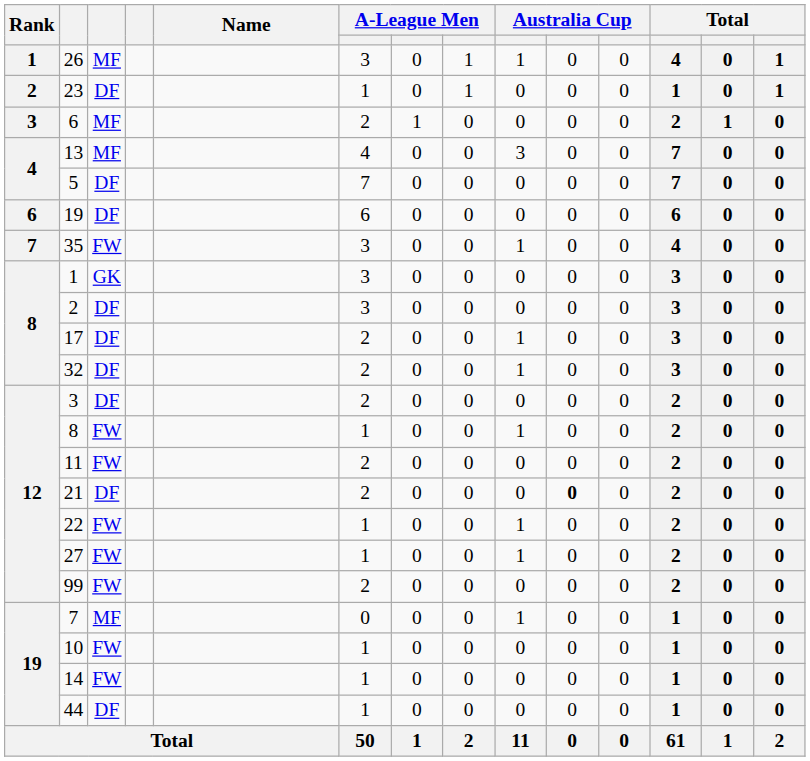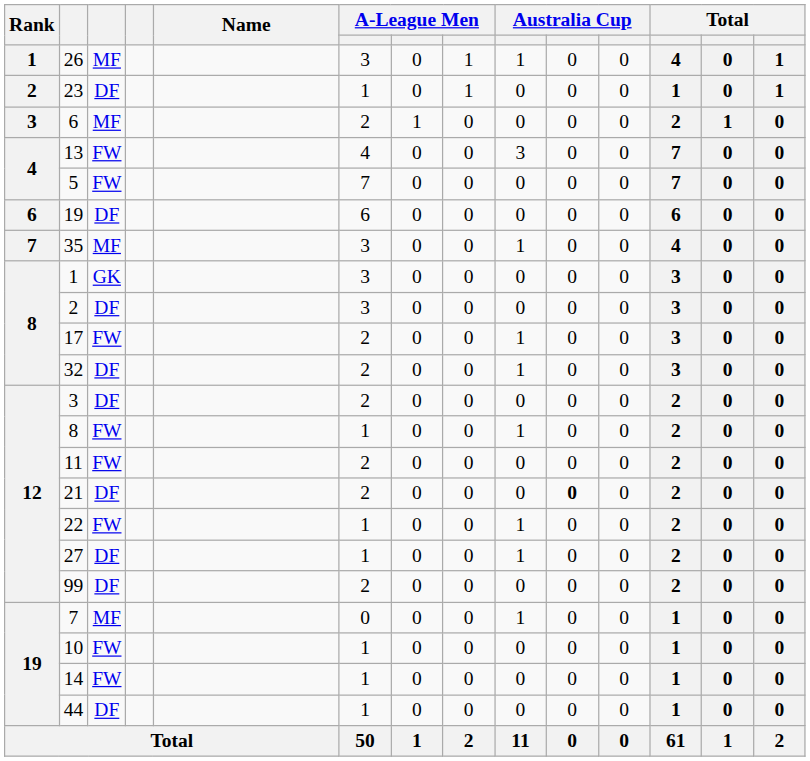 <table class="wikitable sortable" style="text-align:center;">
 <tr>
 <th rowspan="2" width="15">Rank</th>
 <th rowspan="2" width="15"></th>
 <th rowspan="2" width="15"></th>
 <th rowspan="2" width="15"></th>
 <th rowspan="2" width="145">Name</th>
 <th colspan="3" width="120"><a href='#'>A-League Men</a></th>
 <th colspan="3" width="120"><a href='#'>Australia Cup</a></th>
 <th colspan="3" width="120">Total</th>
 </tr>
 <tr>
 <th style="width:30px"></th>
 <th style="width:30px"></th>
 <th style="width:30px"></th>
 <th style="width:30px"></th>
 <th style="width:30px"></th>
 <th style="width:30px"></th>
 <th style="width:30px"></th>
 <th style="width:30px"></th>
 <th style="width:30px"></th>
 </tr>
 <tr>
 <th>1</th>
 <td>26</td>
 <td><a href='#'>MF</a></td>
 <td></td>
 <td align="left"><br></td>
 <td>3</td>
 <td>0</td>
 <td>1<br></td>
 <td>1</td>
 <td>0</td>
 <td>0<br></td>
 <th>4</th>
 <th>0</th>
 <th>1</th>
 </tr>
 <tr>
 <th>2</th>
 <td>23</td>
 <td><a href='#'>DF</a></td>
 <td></td>
 <td align="left"><br></td>
 <td>1</td>
 <td>0</td>
 <td>1<br></td>
 <td>0</td>
 <td>0</td>
 <td>0<br></td>
 <th>1</th>
 <th>0</th>
 <th>1</th>
 </tr>
 <tr>
 <th>3</th>
 <td>6</td>
 <td><a href='#'>MF</a></td>
 <td></td>
 <td align="left"><br></td>
 <td>2</td>
 <td>1</td>
 <td>0<br></td>
 <td>0</td>
 <td>0</td>
 <td>0<br></td>
 <th>2</th>
 <th>1</th>
 <th>0</th>
 </tr>
 <tr>
 <th rowspan="2">4</th>
 <td>13</td>
-<td><a href='#'>MF</a></td>
+<td><a href='#'>FW</a></td>
 <td></td>
 <td align="left"><br></td>
 <td>4</td>
 <td>0</td>
 <td>0<br></td>
 <td>3</td>
 <td>0</td>
 <td>0<br></td>
 <th>7</th>
 <th>0</th>
 <th>0</th>
 </tr>
 <tr>
 <td>5</td>
-<td><a href='#'>DF</a></td>
+<td><a href='#'>FW</a></td>
 <td></td>
 <td align="left"><br></td>
 <td>7</td>
 <td>0</td>
 <td>0<br></td>
 <td>0</td>
 <td>0</td>
 <td>0<br></td>
 <th>7</th>
 <th>0</th>
 <th>0</th>
 </tr>
 <tr>
 <th>6</th>
 <td>19</td>
 <td><a href='#'>DF</a></td>
 <td></td>
 <td align="left"><br></td>
 <td>6</td>
 <td>0</td>
 <td>0<br></td>
 <td>0</td>
 <td>0</td>
 <td>0<br></td>
 <th>6</th>
 <th>0</th>
 <th>0</th>
 </tr>
 <tr>
 <th>7</th>
 <td>35</td>
-<td><a href='#'>FW</a></td>
+<td><a href='#'>MF</a></td>
 <td></td>
 <td align="left"><br></td>
 <td>3</td>
 <td>0</td>
 <td>0<br></td>
 <td>1</td>
 <td>0</td>
 <td>0<br></td>
 <th>4</th>
 <th>0</th>
 <th>0</th>
 </tr>
 <tr>
 <th rowspan="4">8</th>
 <td>1</td>
 <td><a href='#'>GK</a></td>
 <td></td>
 <td align="left"><br></td>
 <td>3</td>
 <td>0</td>
 <td>0<br></td>
 <td>0</td>
 <td>0</td>
 <td>0<br></td>
 <th>3</th>
 <th>0</th>
 <th>0</th>
 </tr>
 <tr>
 <td>2</td>
 <td><a href='#'>DF</a></td>
 <td></td>
 <td align="left"><br></td>
 <td>3</td>
 <td>0</td>
 <td>0<br></td>
 <td>0</td>
 <td>0</td>
 <td>0<br></td>
 <th>3</th>
 <th>0</th>
 <th>0</th>
 </tr>
 <tr>
 <td>17</td>
-<td><a href='#'>DF</a></td>
+<td><a href='#'>FW</a></td>
 <td></td>
 <td align="left"><br></td>
 <td>2</td>
 <td>0</td>
 <td>0<br></td>
 <td>1</td>
 <td>0</td>
 <td>0<br></td>
 <th>3</th>
 <th>0</th>
 <th>0</th>
 </tr>
 <tr>
 <td>32</td>
 <td><a href='#'>DF</a></td>
 <td></td>
 <td align="left"><br></td>
 <td>2</td>
 <td>0</td>
 <td>0<br></td>
 <td>1</td>
 <td>0</td>
 <td>0<br></td>
 <th>3</th>
 <th>0</th>
 <th>0</th>
 </tr>
 <tr>
 <th rowspan="7">12</th>
 <td>3</td>
 <td><a href='#'>DF</a></td>
 <td></td>
 <td align="left"><br></td>
 <td>2</td>
 <td>0</td>
 <td>0<br></td>
 <td>0</td>
 <td>0</td>
 <td>0<br></td>
 <th>2</th>
 <th>0</th>
 <th>0</th>
 </tr>
 <tr>
 <td>8</td>
 <td><a href='#'>FW</a></td>
 <td></td>
 <td align="left"><br></td>
 <td>1</td>
 <td>0</td>
 <td>0<br></td>
 <td>1</td>
 <td>0</td>
 <td>0<br></td>
 <th>2</th>
 <th>0</th>
 <th>0</th>
 </tr>
 <tr>
 <td>11</td>
 <td><a href='#'>FW</a></td>
 <td></td>
 <td align="left"><br></td>
 <td>2</td>
 <td>0</td>
 <td>0<br></td>
 <td>0</td>
 <td>0</td>
 <td>0<br></td>
 <th>2</th>
 <th>0</th>
 <th>0</th>
 </tr>
 <tr>
 <td>21</td>
 <td><a href='#'>DF</a></td>
 <td></td>
 <td align="left"><br></td>
 <td>2</td>
 <td>0</td>
 <td>0<br></td>
 <td>0</td>
 <td><strong>0</strong></td>
 <td>0<br></td>
 <th>2</th>
 <th>0</th>
 <th>0</th>
 </tr>
 <tr>
 <td>22</td>
 <td><a href='#'>FW</a></td>
 <td></td>
 <td align="left"><br></td>
 <td>1</td>
 <td>0</td>
 <td>0<br></td>
 <td>1</td>
 <td>0</td>
 <td>0<br></td>
 <th>2</th>
 <th>0</th>
 <th>0</th>
 </tr>
 <tr>
 <td>27</td>
-<td><a href='#'>FW</a></td>
+<td><a href='#'>DF</a></td>
 <td></td>
 <td align="left"><br></td>
 <td>1</td>
 <td>0</td>
 <td>0<br></td>
 <td>1</td>
 <td>0</td>
 <td>0<br></td>
 <th>2</th>
 <th>0</th>
 <th>0</th>
 </tr>
 <tr>
 <td>99</td>
-<td><a href='#'>FW</a></td>
+<td><a href='#'>DF</a></td>
 <td></td>
 <td align="left"><br></td>
 <td>2</td>
 <td>0</td>
 <td>0<br></td>
 <td>0</td>
 <td>0</td>
 <td>0<br></td>
 <th>2</th>
 <th>0</th>
 <th>0</th>
 </tr>
 <tr>
 <th rowspan="4">19</th>
 <td>7</td>
 <td><a href='#'>MF</a></td>
 <td></td>
 <td align="left"><br></td>
 <td>0</td>
 <td>0</td>
 <td>0<br></td>
 <td>1</td>
 <td>0</td>
 <td>0<br></td>
 <th>1</th>
 <th>0</th>
 <th>0</th>
 </tr>
 <tr>
 <td>10</td>
 <td><a href='#'>FW</a></td>
 <td></td>
 <td align="left"><br></td>
 <td>1</td>
 <td>0</td>
 <td>0<br></td>
 <td>0</td>
 <td>0</td>
 <td>0<br></td>
 <th>1</th>
 <th>0</th>
 <th>0</th>
 </tr>
 <tr>
 <td>14</td>
 <td><a href='#'>FW</a></td>
 <td></td>
 <td align="left"><br></td>
 <td>1</td>
 <td>0</td>
 <td>0<br></td>
 <td>0</td>
 <td>0</td>
 <td>0<br></td>
 <th>1</th>
 <th>0</th>
 <th>0</th>
 </tr>
 <tr>
 <td>44</td>
 <td><a href='#'>DF</a></td>
 <td></td>
 <td align="left"><br></td>
 <td>1</td>
 <td>0</td>
 <td>0<br></td>
 <td>0</td>
 <td>0</td>
 <td>0<br></td>
 <th>1</th>
 <th>0</th>
 <th>0</th>
 </tr>
 <tr>
 <th colspan="5">Total<br></th>
 <th>50</th>
 <th>1</th>
 <th>2<br></th>
 <th>11</th>
 <th>0</th>
 <th>0<br></th>
 <th>61</th>
 <th>1</th>
 <th>2</th>
 </tr>
 </table>
